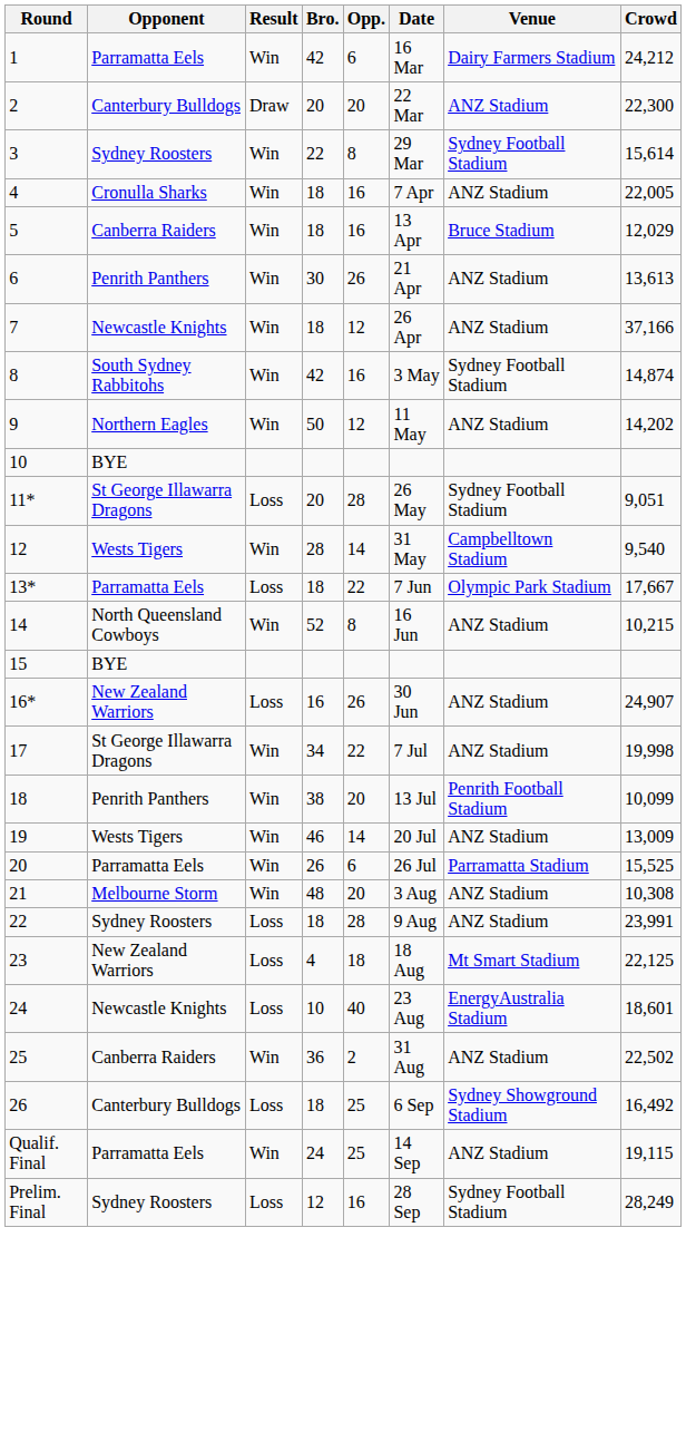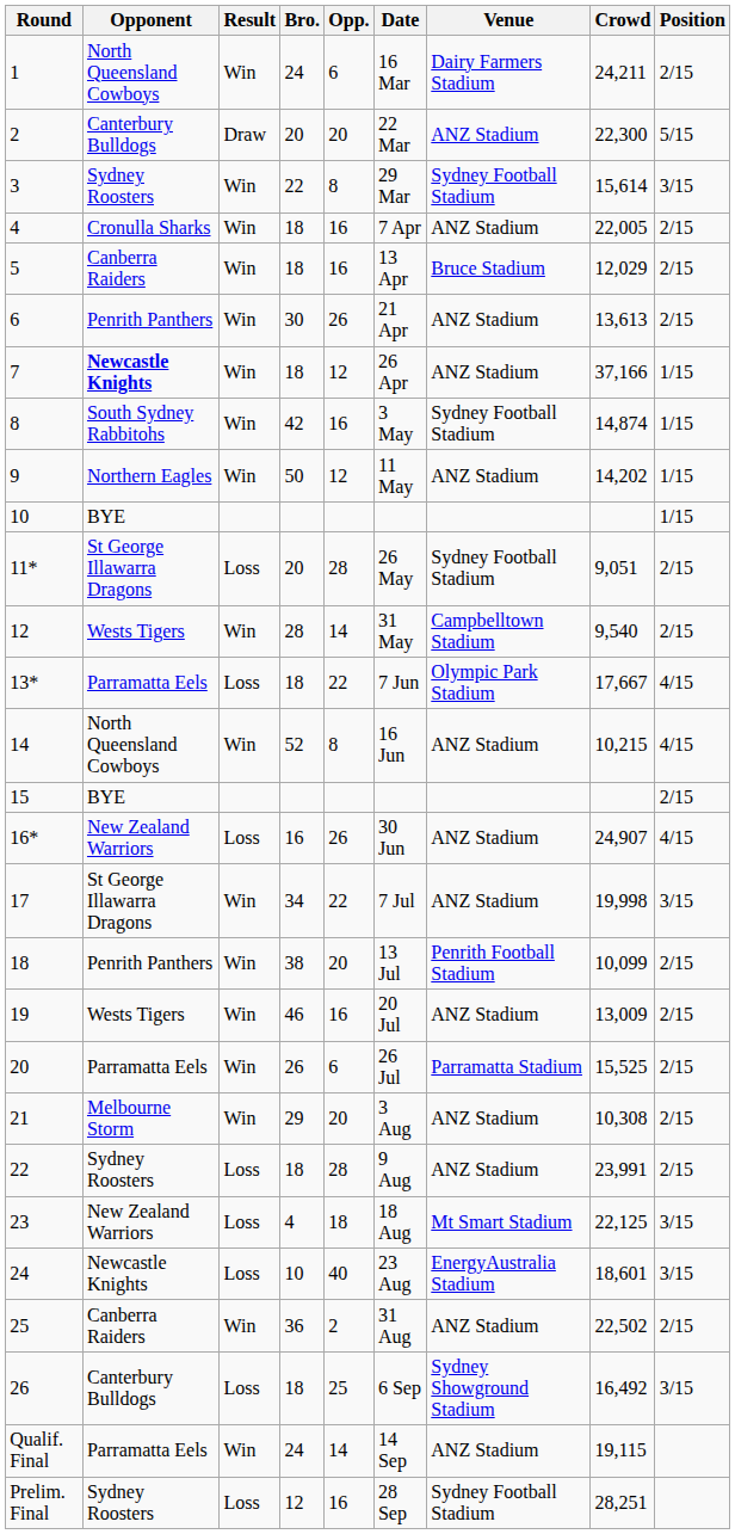 <table class="wikitable" style="text-align:left;">
 <tr>
 <th>Round</th>
 <th>Opponent</th>
 <th>Result</th>
 <th>Bro.</th>
 <th>Opp.</th>
 <th>Date</th>
 <th>Venue</th>
 <th>Crowd</th>
+<th>Position</th>
 </tr>
 <tr>
 <td>1</td>
-<td><a href='#'>Parramatta Eels</a></td>
+<td><a href='#'>North Queensland Cowboys</a></td>
 <td>Win</td>
-<td>42</td>
+<td>24</td>
 <td>6</td>
 <td>16 Mar</td>
 <td><a href='#'>Dairy Farmers Stadium</a></td>
-<td>24,212</td>
+<td>24,211</td>
+<td>2/15</td>
 </tr>
 <tr>
 <td>2</td>
 <td><a href='#'>Canterbury Bulldogs</a></td>
 <td>Draw</td>
 <td>20</td>
 <td>20</td>
 <td>22 Mar</td>
 <td><a href='#'>ANZ Stadium</a></td>
 <td>22,300</td>
+<td>5/15</td>
 </tr>
 <tr>
 <td>3</td>
 <td><a href='#'>Sydney Roosters</a></td>
 <td>Win</td>
 <td>22</td>
 <td>8</td>
 <td>29 Mar</td>
 <td><a href='#'>Sydney Football Stadium</a></td>
 <td>15,614</td>
+<td>3/15</td>
 </tr>
 <tr>
 <td>4</td>
 <td><a href='#'>Cronulla Sharks</a></td>
 <td>Win</td>
 <td>18</td>
 <td>16</td>
 <td>7 Apr</td>
 <td>ANZ Stadium</td>
 <td>22,005</td>
+<td>2/15</td>
 </tr>
 <tr>
 <td>5</td>
 <td><a href='#'>Canberra Raiders</a></td>
 <td>Win</td>
 <td>18</td>
 <td>16</td>
 <td>13 Apr</td>
 <td><a href='#'>Bruce Stadium</a></td>
 <td>12,029</td>
+<td>2/15</td>
 </tr>
 <tr>
 <td>6</td>
 <td><a href='#'>Penrith Panthers</a></td>
 <td>Win</td>
 <td>30</td>
 <td>26</td>
 <td>21 Apr</td>
 <td>ANZ Stadium</td>
 <td>13,613</td>
+<td>2/15</td>
 </tr>
 <tr>
 <td>7</td>
-<td><a href='#'>Newcastle Knights</a></td>
+<td><strong><a href='#'>Newcastle Knights</a></strong></td>
 <td>Win</td>
 <td>18</td>
 <td>12</td>
 <td>26 Apr</td>
 <td>ANZ Stadium</td>
 <td>37,166</td>
+<td>1/15</td>
 </tr>
 <tr>
 <td>8</td>
 <td><a href='#'>South Sydney Rabbitohs</a></td>
 <td>Win</td>
 <td>42</td>
 <td>16</td>
 <td>3 May</td>
 <td>Sydney Football Stadium</td>
 <td>14,874</td>
+<td>1/15</td>
 </tr>
 <tr>
 <td>9</td>
 <td><a href='#'>Northern Eagles</a></td>
 <td>Win</td>
 <td>50</td>
 <td>12</td>
 <td>11 May</td>
 <td>ANZ Stadium</td>
 <td>14,202</td>
+<td>1/15</td>
 </tr>
 <tr>
 <td>10</td>
 <td>BYE</td>
 <td></td>
 <td></td>
 <td></td>
 <td></td>
 <td></td>
 <td></td>
+<td>1/15</td>
 </tr>
 <tr>
 <td>11*</td>
 <td><a href='#'>St George Illawarra Dragons</a></td>
 <td>Loss</td>
 <td>20</td>
 <td>28</td>
 <td>26 May</td>
 <td>Sydney Football Stadium</td>
 <td>9,051</td>
+<td>2/15</td>
 </tr>
 <tr>
 <td>12</td>
 <td><a href='#'>Wests Tigers</a></td>
 <td>Win</td>
 <td>28</td>
 <td>14</td>
 <td>31 May</td>
 <td><a href='#'>Campbelltown Stadium</a></td>
 <td>9,540</td>
+<td>2/15</td>
 </tr>
 <tr>
 <td>13*</td>
 <td><a href='#'>Parramatta Eels</a></td>
 <td>Loss</td>
 <td>18</td>
 <td>22</td>
 <td>7 Jun</td>
 <td><a href='#'>Olympic Park Stadium</a></td>
 <td>17,667</td>
+<td>4/15</td>
 </tr>
 <tr>
 <td>14</td>
 <td>North Queensland Cowboys</td>
 <td>Win</td>
 <td>52</td>
 <td>8</td>
 <td>16 Jun</td>
 <td>ANZ Stadium</td>
 <td>10,215</td>
+<td>4/15</td>
 </tr>
 <tr>
 <td>15</td>
 <td>BYE</td>
 <td></td>
 <td></td>
 <td></td>
 <td></td>
 <td></td>
 <td></td>
+<td>2/15</td>
 </tr>
 <tr>
 <td>16*</td>
 <td><a href='#'>New Zealand Warriors</a></td>
 <td>Loss</td>
 <td>16</td>
 <td>26</td>
 <td>30 Jun</td>
 <td>ANZ Stadium</td>
 <td>24,907</td>
+<td>4/15</td>
 </tr>
 <tr>
 <td>17</td>
 <td>St George Illawarra Dragons</td>
 <td>Win</td>
 <td>34</td>
 <td>22</td>
 <td>7 Jul</td>
 <td>ANZ Stadium</td>
 <td>19,998</td>
+<td>3/15</td>
 </tr>
 <tr>
 <td>18</td>
 <td>Penrith Panthers</td>
 <td>Win</td>
 <td>38</td>
 <td>20</td>
 <td>13 Jul</td>
 <td><a href='#'>Penrith Football Stadium</a></td>
 <td>10,099</td>
+<td>2/15</td>
 </tr>
 <tr>
 <td>19</td>
 <td>Wests Tigers</td>
 <td>Win</td>
 <td>46</td>
-<td>14</td>
+<td>16</td>
 <td>20 Jul</td>
 <td>ANZ Stadium</td>
 <td>13,009</td>
+<td>2/15</td>
 </tr>
 <tr>
 <td>20</td>
 <td>Parramatta Eels</td>
 <td>Win</td>
 <td>26</td>
 <td>6</td>
 <td>26 Jul</td>
 <td><a href='#'>Parramatta Stadium</a></td>
 <td>15,525</td>
+<td>2/15</td>
 </tr>
 <tr>
 <td>21</td>
 <td><a href='#'>Melbourne Storm</a></td>
 <td>Win</td>
-<td>48</td>
+<td>29</td>
 <td>20</td>
 <td>3 Aug</td>
 <td>ANZ Stadium</td>
 <td>10,308</td>
+<td>2/15</td>
 </tr>
 <tr>
 <td>22</td>
 <td>Sydney Roosters</td>
 <td>Loss</td>
 <td>18</td>
 <td>28</td>
 <td>9 Aug</td>
 <td>ANZ Stadium</td>
 <td>23,991</td>
+<td>2/15</td>
 </tr>
 <tr>
 <td>23</td>
 <td>New Zealand Warriors</td>
 <td>Loss</td>
 <td>4</td>
 <td>18</td>
 <td>18 Aug</td>
 <td><a href='#'>Mt Smart Stadium</a></td>
 <td>22,125</td>
+<td>3/15</td>
 </tr>
 <tr>
 <td>24</td>
 <td>Newcastle Knights</td>
 <td>Loss</td>
 <td>10</td>
 <td>40</td>
 <td>23 Aug</td>
 <td><a href='#'>EnergyAustralia Stadium</a></td>
 <td>18,601</td>
+<td>3/15</td>
 </tr>
 <tr>
 <td>25</td>
 <td>Canberra Raiders</td>
 <td>Win</td>
 <td>36</td>
 <td>2</td>
 <td>31 Aug</td>
 <td>ANZ Stadium</td>
 <td>22,502</td>
+<td>2/15</td>
 </tr>
 <tr>
 <td>26</td>
 <td>Canterbury Bulldogs</td>
 <td>Loss</td>
 <td>18</td>
 <td>25</td>
 <td>6 Sep</td>
 <td><a href='#'>Sydney Showground Stadium</a></td>
 <td>16,492</td>
+<td>3/15</td>
 </tr>
 <tr>
 <td>Qualif. Final</td>
 <td>Parramatta Eels</td>
 <td>Win</td>
 <td>24</td>
-<td>25</td>
+<td>14</td>
 <td>14 Sep</td>
 <td>ANZ Stadium</td>
 <td>19,115</td>
+<td></td>
 </tr>
 <tr>
 <td>Prelim. Final</td>
 <td>Sydney Roosters</td>
 <td>Loss</td>
 <td>12</td>
 <td>16</td>
 <td>28 Sep</td>
 <td>Sydney Football Stadium</td>
-<td>28,249</td>
+<td>28,251</td>
+<td></td>
 </tr>
 </table>
